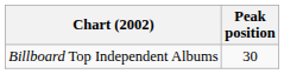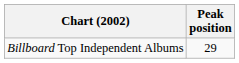 <table class="wikitable">
 <tr>
 <th>Chart (2002)</th>
 <th>Peak<br>position</th>
 </tr>
 <tr>
 <td><em>Billboard</em> Top Independent Albums</td>
-<td align="center">30</td>
+<td align="center">29</td>
 </tr>
 </table>
